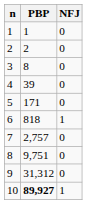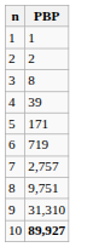 <table class="wikitable">
 <tr>
 <th>n</th>
 <th>PBP</th>
-<th>NFJ</th>
 </tr>
 <tr>
 <td>1</td>
 <td>1</td>
-<td>0</td>
 </tr>
 <tr>
 <td>2</td>
 <td>2</td>
-<td>0</td>
 </tr>
 <tr>
 <td>3</td>
 <td>8</td>
-<td>0</td>
 </tr>
 <tr>
 <td>4</td>
 <td>39</td>
-<td>0</td>
 </tr>
 <tr>
 <td>5</td>
 <td>171</td>
-<td>0</td>
 </tr>
 <tr>
 <td>6</td>
-<td>818</td>
-<td>1</td>
+<td>719</td>
 </tr>
 <tr>
 <td>7</td>
 <td>2,757</td>
-<td>0</td>
 </tr>
 <tr>
 <td>8</td>
 <td>9,751</td>
-<td>0</td>
 </tr>
 <tr>
 <td>9</td>
-<td>31,312</td>
-<td>0</td>
+<td>31,310</td>
 </tr>
 <tr>
 <td>10</td>
 <td><strong>89,927</strong></td>
-<td>1</td>
 </tr>
 </table>
